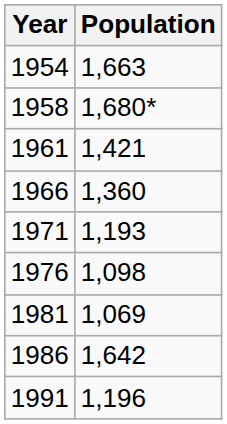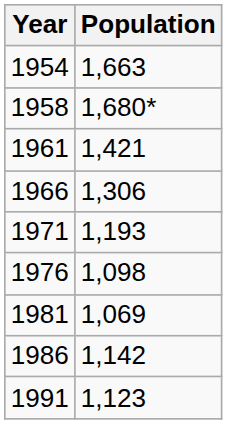 <table class="wikitable">
 <tr>
 <th>Year</th>
 <th>Population</th>
 </tr>
 <tr>
 <td>1954</td>
 <td>1,663</td>
 </tr>
 <tr>
 <td>1958</td>
 <td>1,680*</td>
 </tr>
 <tr>
 <td>1961</td>
 <td>1,421</td>
 </tr>
 <tr>
 <td>1966</td>
-<td>1,360</td>
+<td>1,306</td>
 </tr>
 <tr>
 <td>1971</td>
 <td>1,193</td>
 </tr>
 <tr>
 <td>1976</td>
 <td>1,098</td>
 </tr>
 <tr>
 <td>1981</td>
 <td>1,069</td>
 </tr>
 <tr>
 <td>1986</td>
-<td>1,642</td>
+<td>1,142</td>
 </tr>
 <tr>
 <td>1991</td>
-<td>1,196</td>
+<td>1,123</td>
 </tr>
 </table>
